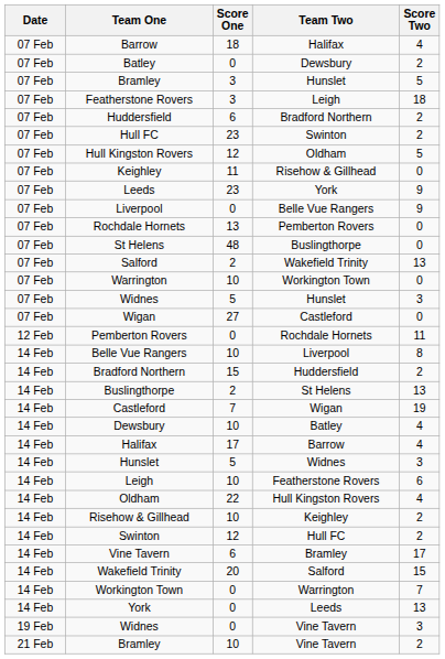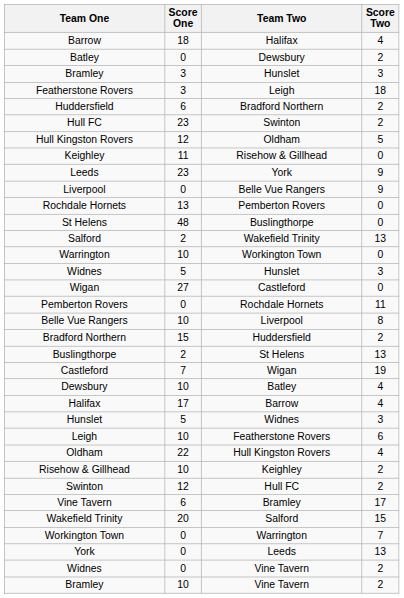 <table class="wikitable" style="text-align: center">
 <tr>
-<th width=100>Date</th>
 <th width=250>Team One</th>
 <th width=50>Score One</th>
 <th width=250>Team Two</th>
 <th width=50>Score Two</th>
 </tr>
 <tr>
-<td>07 Feb</td>
 <td>Barrow</td>
 <td>18</td>
 <td>Halifax</td>
 <td>4</td>
 </tr>
 <tr>
-<td>07 Feb</td>
 <td>Batley</td>
 <td>0</td>
 <td>Dewsbury</td>
 <td>2</td>
 </tr>
 <tr>
-<td>07 Feb</td>
 <td>Bramley</td>
 <td>3</td>
 <td>Hunslet</td>
-<td>5</td>
+<td>3</td>
 </tr>
 <tr>
-<td>07 Feb</td>
 <td>Featherstone Rovers</td>
 <td>3</td>
 <td>Leigh</td>
 <td>18</td>
 </tr>
 <tr>
-<td>07 Feb</td>
 <td>Huddersfield</td>
 <td>6</td>
 <td>Bradford Northern</td>
 <td>2</td>
 </tr>
 <tr>
-<td>07 Feb</td>
 <td>Hull FC</td>
 <td>23</td>
 <td>Swinton</td>
 <td>2</td>
 </tr>
 <tr>
-<td>07 Feb</td>
 <td>Hull Kingston Rovers</td>
 <td>12</td>
 <td>Oldham</td>
 <td>5</td>
 </tr>
 <tr>
-<td>07 Feb</td>
 <td>Keighley</td>
 <td>11</td>
 <td>Risehow & Gillhead</td>
 <td>0</td>
 </tr>
 <tr>
-<td>07 Feb</td>
 <td>Leeds</td>
 <td>23</td>
 <td>York</td>
 <td>9</td>
 </tr>
 <tr>
-<td>07 Feb</td>
 <td>Liverpool</td>
 <td>0</td>
 <td>Belle Vue Rangers</td>
 <td>9</td>
 </tr>
 <tr>
-<td>07 Feb</td>
 <td>Rochdale Hornets</td>
 <td>13</td>
 <td>Pemberton Rovers</td>
 <td>0</td>
 </tr>
 <tr>
-<td>07 Feb</td>
 <td>St Helens</td>
 <td>48</td>
 <td>Buslingthorpe</td>
 <td>0</td>
 </tr>
 <tr>
-<td>07 Feb</td>
 <td>Salford</td>
 <td>2</td>
 <td>Wakefield Trinity</td>
 <td>13</td>
 </tr>
 <tr>
-<td>07 Feb</td>
 <td>Warrington</td>
 <td>10</td>
 <td>Workington Town</td>
 <td>0</td>
 </tr>
 <tr>
-<td>07 Feb</td>
 <td>Widnes</td>
 <td>5</td>
 <td>Hunslet</td>
 <td>3</td>
 </tr>
 <tr>
-<td>07 Feb</td>
 <td>Wigan</td>
 <td>27</td>
 <td>Castleford</td>
 <td>0</td>
 </tr>
 <tr>
-<td>12 Feb</td>
 <td>Pemberton Rovers</td>
 <td>0</td>
 <td>Rochdale Hornets</td>
 <td>11</td>
 </tr>
 <tr>
-<td>14 Feb</td>
 <td>Belle Vue Rangers</td>
 <td>10</td>
 <td>Liverpool</td>
 <td>8</td>
 </tr>
 <tr>
-<td>14 Feb</td>
 <td>Bradford Northern</td>
 <td>15</td>
 <td>Huddersfield</td>
 <td>2</td>
 </tr>
 <tr>
-<td>14 Feb</td>
 <td>Buslingthorpe</td>
 <td>2</td>
 <td>St Helens</td>
 <td>13</td>
 </tr>
 <tr>
-<td>14 Feb</td>
 <td>Castleford</td>
 <td>7</td>
 <td>Wigan</td>
 <td>19</td>
 </tr>
 <tr>
-<td>14 Feb</td>
 <td>Dewsbury</td>
 <td>10</td>
 <td>Batley</td>
 <td>4</td>
 </tr>
 <tr>
-<td>14 Feb</td>
 <td>Halifax</td>
 <td>17</td>
 <td>Barrow</td>
 <td>4</td>
 </tr>
 <tr>
-<td>14 Feb</td>
 <td>Hunslet</td>
 <td>5</td>
 <td>Widnes</td>
 <td>3</td>
 </tr>
 <tr>
-<td>14 Feb</td>
 <td>Leigh</td>
 <td>10</td>
 <td>Featherstone Rovers</td>
 <td>6</td>
 </tr>
 <tr>
-<td>14 Feb</td>
 <td>Oldham</td>
 <td>22</td>
 <td>Hull Kingston Rovers</td>
 <td>4</td>
 </tr>
 <tr>
-<td>14 Feb</td>
 <td>Risehow & Gillhead</td>
 <td>10</td>
 <td>Keighley</td>
 <td>2</td>
 </tr>
 <tr>
-<td>14 Feb</td>
 <td>Swinton</td>
 <td>12</td>
 <td>Hull FC</td>
 <td>2</td>
 </tr>
 <tr>
-<td>14 Feb</td>
 <td>Vine Tavern</td>
 <td>6</td>
 <td>Bramley</td>
 <td>17</td>
 </tr>
 <tr>
-<td>14 Feb</td>
 <td>Wakefield Trinity</td>
 <td>20</td>
 <td>Salford</td>
 <td>15</td>
 </tr>
 <tr>
-<td>14 Feb</td>
 <td>Workington Town</td>
 <td>0</td>
 <td>Warrington</td>
 <td>7</td>
 </tr>
 <tr>
-<td>14 Feb</td>
 <td>York</td>
 <td>0</td>
 <td>Leeds</td>
 <td>13</td>
 </tr>
 <tr>
-<td>19 Feb</td>
 <td>Widnes</td>
 <td>0</td>
 <td>Vine Tavern</td>
-<td>3</td>
+<td>2</td>
 </tr>
 <tr>
-<td>21 Feb</td>
 <td>Bramley</td>
 <td>10</td>
 <td>Vine Tavern</td>
 <td>2</td>
 </tr>
 </table>
